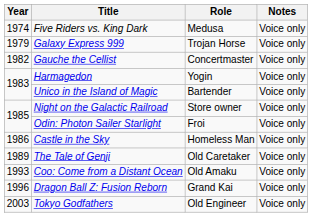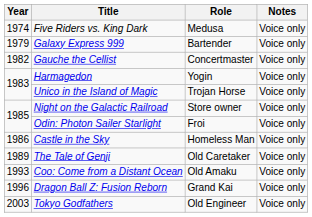 <table class="wikitable">
 <tr>
 <th>Year</th>
 <th>Title</th>
 <th>Role</th>
 <th>Notes</th>
 </tr>
 <tr>
 <td>1974</td>
 <td><em>Five Riders vs. King Dark</em></td>
 <td>Medusa</td>
 <td>Voice only</td>
 </tr>
 <tr>
 <td>1979</td>
 <td><em><a href='#'>Galaxy Express 999</a></em></td>
-<td>Trojan Horse</td>
+<td>Bartender</td>
 <td>Voice only</td>
 </tr>
 <tr>
 <td>1982</td>
 <td><em><a href='#'>Gauche the Cellist</a></em></td>
 <td>Concertmaster</td>
 <td>Voice only</td>
 </tr>
 <tr>
 <td rowspan = "2">1983</td>
 <td><em><a href='#'>Harmagedon</a></em></td>
 <td>Yogin</td>
 <td>Voice only</td>
 </tr>
 <tr>
 <td><em><a href='#'>Unico in the Island of Magic</a></em></td>
-<td>Bartender</td>
+<td>Trojan Horse</td>
 <td>Voice only</td>
 </tr>
 <tr>
 <td rowspan = "2">1985</td>
 <td><em><a href='#'>Night on the Galactic Railroad</a></em></td>
 <td>Store owner</td>
 <td>Voice only</td>
 </tr>
 <tr>
 <td><em><a href='#'>Odin: Photon Sailer Starlight</a></em></td>
 <td>Froi</td>
 <td>Voice only</td>
 </tr>
 <tr>
 <td>1986</td>
 <td><em><a href='#'>Castle in the Sky</a></em></td>
 <td>Homeless Man</td>
 <td>Voice only</td>
 </tr>
 <tr>
 <td>1989</td>
 <td><em><a href='#'>The Tale of Genji</a></em></td>
 <td>Old Caretaker</td>
 <td>Voice only</td>
 </tr>
 <tr>
 <td>1993</td>
 <td><em><a href='#'>Coo: Come from a Distant Ocean</a></em></td>
 <td>Old Amaku</td>
 <td>Voice only</td>
 </tr>
 <tr>
 <td>1996</td>
 <td><em><a href='#'>Dragon Ball Z: Fusion Reborn</a></em></td>
 <td>Grand Kai</td>
 <td>Voice only</td>
 </tr>
 <tr>
 <td>2003</td>
 <td><em><a href='#'>Tokyo Godfathers</a></em></td>
 <td>Old Engineer</td>
 <td>Voice only</td>
 </tr>
 </table>
